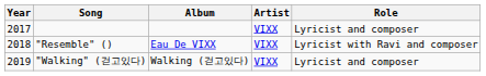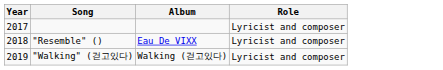 <table class="wikitable">
 <tr>
 <th>Year</th>
 <th>Song</th>
 <th>Album</th>
-<th>Artist</th>
 <th>Role</th>
 </tr>
 <tr>
 <td>2017</td>
 <td></td>
 <td><em></td>
-<td><a href='#'>VIXX</a></td>
 <td>Lyricist and composer</td>
 </tr>
 <tr>
 <td>2018</td>
 <td>"Resemble" ()</td>
 <td><a href='#'>Eau De VIXX</a></td>
-<td><a href='#'>VIXX</a></td>
-<td>Lyricist with Ravi and composer</td>
+<td>Lyricist and composer</td>
 </tr>
 <tr>
 <td>2019</td>
 <td>"Walking" (걷고있다)</td>
 <td>Walking (걷고있다)</td>
-<td><a href='#'>VIXX</a></td>
 <td>Lyricist and composer</td>
 </tr>
 </table>
